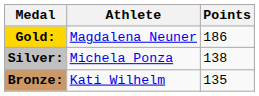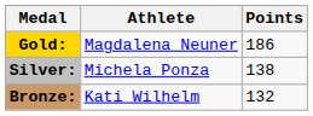 <table class="wikitable">
 <tr>
 <th><strong>Medal</strong></th>
 <th><strong>Athlete</strong></th>
 <th><strong>Points</strong></th>
 </tr>
 <tr>
 <td style="text-align:center;background-color:gold;"><strong>Gold:</strong></td>
 <td> <a href='#'>Magdalena Neuner</a></td>
 <td>186</td>
 </tr>
 <tr>
 <td style="text-align:center;background-color:silver;"><strong>Silver:</strong></td>
 <td> <a href='#'>Michela Ponza</a></td>
 <td>138</td>
 </tr>
 <tr>
 <td style="text-align:center;background-color:#CC9966;"><strong>Bronze:</strong></td>
 <td> <a href='#'>Kati Wilhelm</a></td>
-<td>135</td>
+<td>132</td>
 </tr>
 </table>
